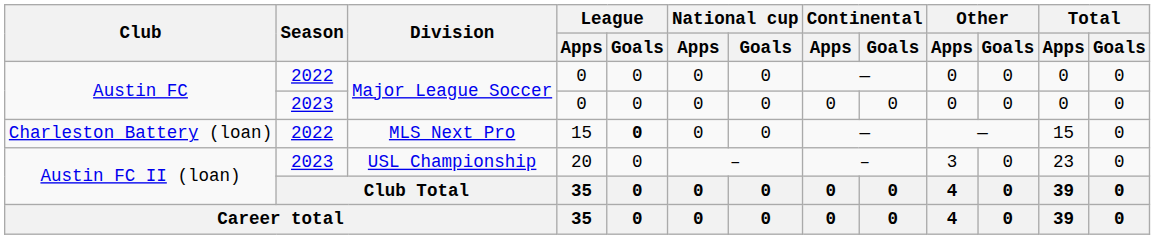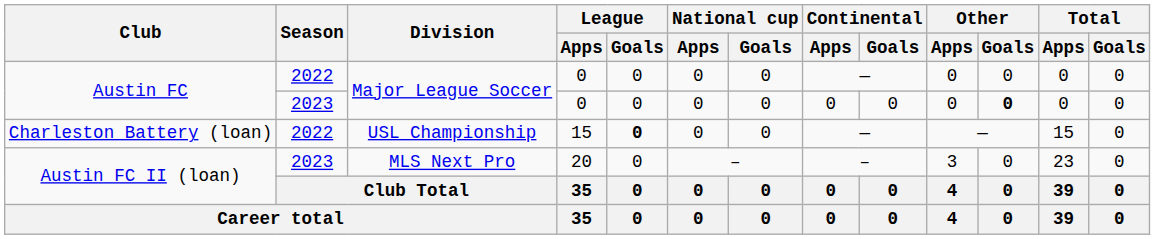 <table class=wikitable style=text-align:center>
 <tr>
 <th rowspan=2>Club</th>
 <th rowspan=2>Season</th>
 <th rowspan=2>Division</th>
 <th colspan=2>League</th>
 <th colspan=2>National cup</th>
 <th colspan=2>Continental</th>
 <th colspan=2>Other</th>
 <th colspan=2>Total</th>
 </tr>
 <tr>
 <th>Apps</th>
 <th>Goals</th>
 <th>Apps</th>
 <th>Goals</th>
 <th>Apps</th>
 <th>Goals</th>
 <th>Apps</th>
 <th>Goals</th>
 <th>Apps</th>
 <th>Goals</th>
 </tr>
 <tr>
 <td rowspan=2><a href='#'>Austin FC</a></td>
 <td><a href='#'>2022</a></td>
 <td rowspan=2><a href='#'>Major League Soccer</a></td>
 <td>0</td>
 <td>0</td>
 <td>0</td>
 <td>0</td>
 <td colspan=2>—</td>
 <td>0</td>
 <td>0</td>
 <td>0</td>
 <td>0</td>
 </tr>
 <tr>
 <td><a href='#'>2023</a></td>
 <td>0</td>
 <td>0</td>
 <td>0</td>
 <td>0</td>
 <td>0</td>
 <td>0</td>
 <td>0</td>
-<td>0</td>
+<td><strong>0</strong></td>
 <td>0</td>
 <td>0</td>
 </tr>
 <tr>
 <td><a href='#'>Charleston Battery</a> (loan)</td>
 <td><a href='#'>2022</a></td>
-<td><a href='#'>MLS Next Pro</a></td>
+<td><a href='#'>USL Championship</a></td>
 <td>15</td>
 <td><strong>0</strong></td>
 <td>0</td>
 <td>0</td>
 <td colspan=2>—</td>
 <td colspan=2>—</td>
 <td>15</td>
 <td>0</td>
 </tr>
 <tr>
 <td rowspan=2><a href='#'>Austin FC II</a> (loan)</td>
 <td><a href='#'>2023</a></td>
-<td><a href='#'>USL Championship</a></td>
+<td><a href='#'>MLS Next Pro</a></td>
 <td>20</td>
 <td>0</td>
 <td colspan="2">–</td>
 <td colspan="2">–</td>
 <td>3</td>
 <td>0</td>
 <td>23</td>
 <td>0</td>
 </tr>
 <tr>
 <th colspan=2>Club Total</th>
 <th>35</th>
 <th>0</th>
 <th>0</th>
 <th>0</th>
 <th>0</th>
 <th>0</th>
 <th>4</th>
 <th>0</th>
 <th>39</th>
 <th>0</th>
 </tr>
 <tr>
 <th colspan=3>Career total</th>
 <th>35</th>
 <th>0</th>
 <th>0</th>
 <th>0</th>
 <th>0</th>
 <th>0</th>
 <th>4</th>
 <th>0</th>
 <th>39</th>
 <th>0</th>
 </tr>
 </table>
